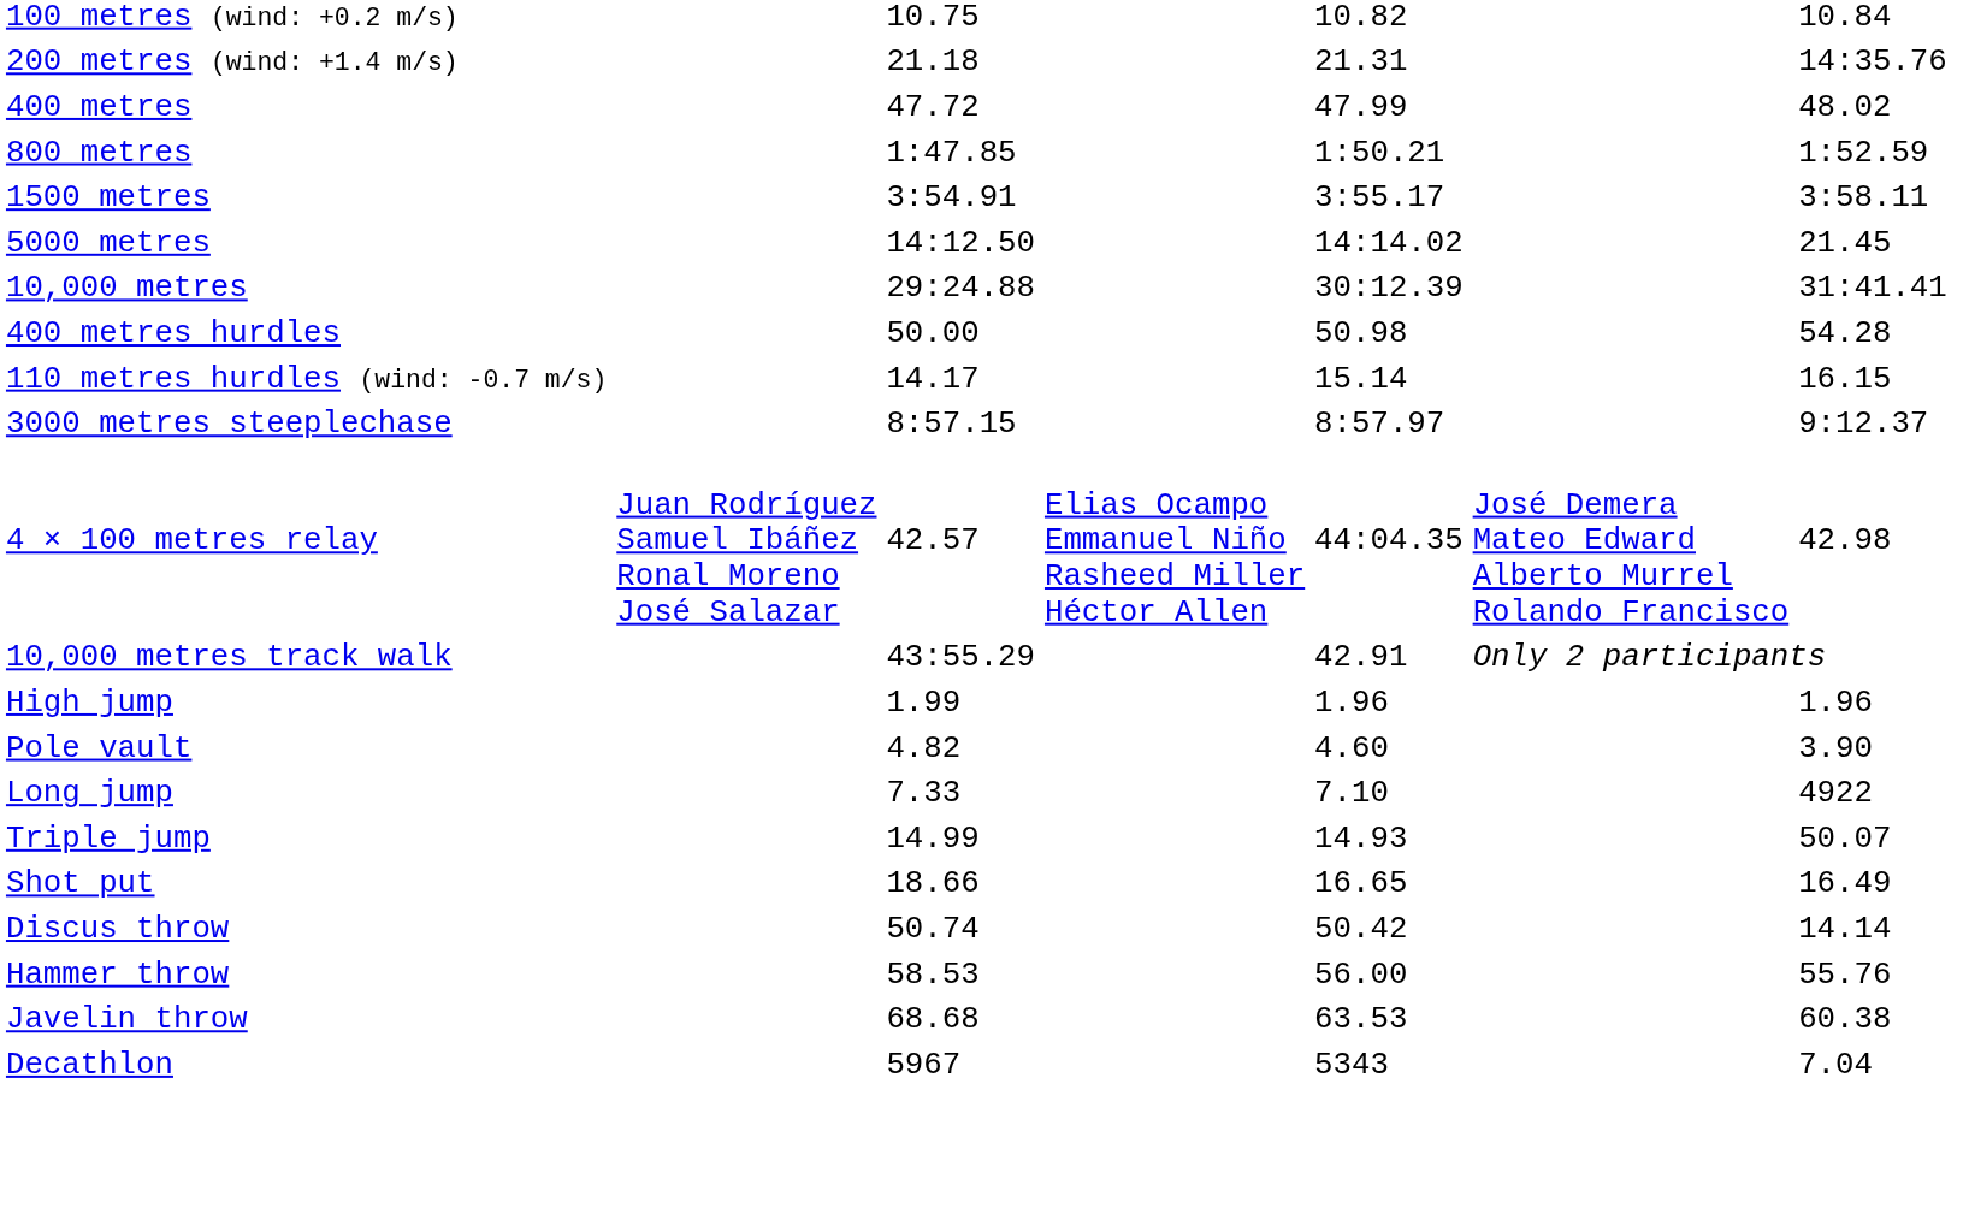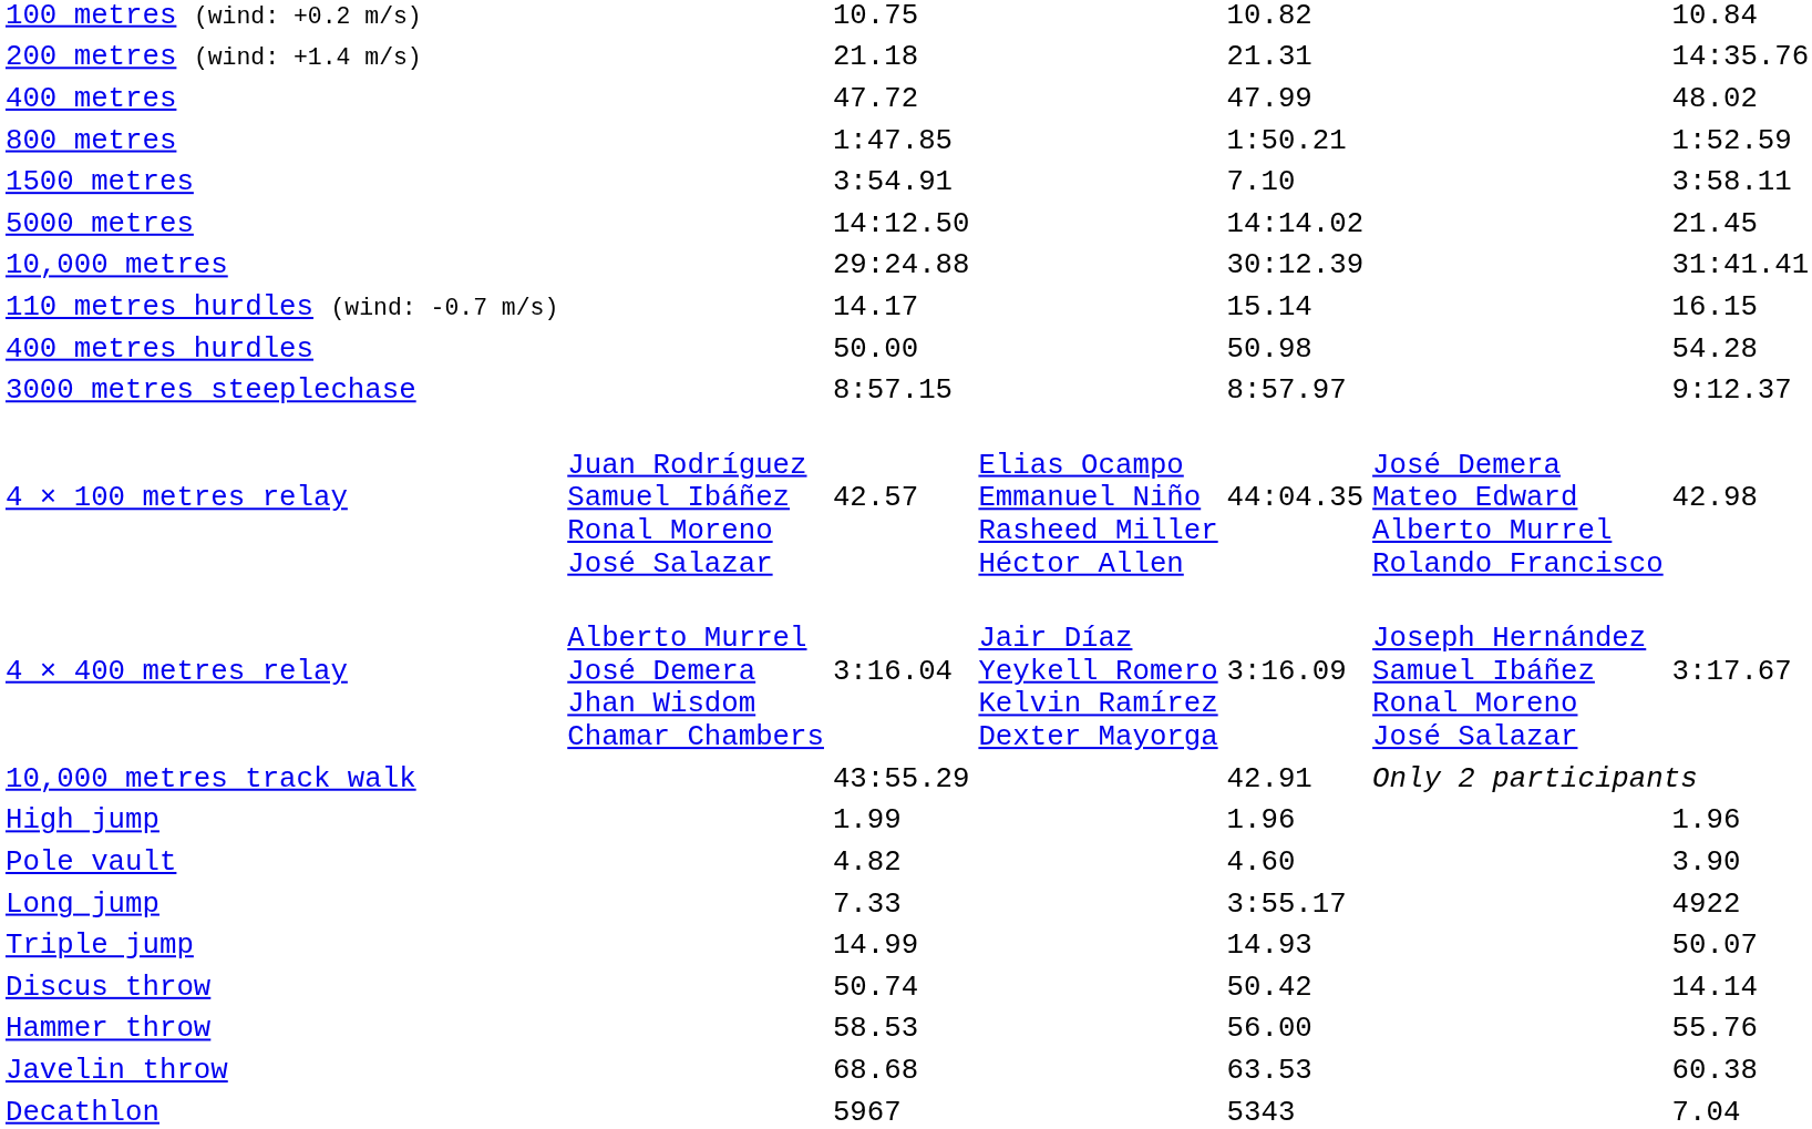 <table>
 <tr>
 <td><a href='#'>100 metres</a> <small>(wind: +0.2 m/s)</small></td>
 <td align=left></td>
 <td>10.75</td>
 <td align=left></td>
 <td>10.82</td>
 <td align=left></td>
 <td>10.84</td>
 </tr>
 <tr>
 <td><a href='#'>200 metres</a> <small>(wind: +1.4 m/s)</small></td>
 <td align=left></td>
 <td>21.18</td>
 <td align=left></td>
 <td>21.31</td>
 <td align=left></td>
 <td>14:35.76</td>
 </tr>
 <tr>
 <td><a href='#'>400 metres</a></td>
 <td align=left></td>
 <td>47.72</td>
 <td align=left></td>
 <td>47.99</td>
 <td align=left></td>
 <td>48.02</td>
 </tr>
 <tr>
 <td><a href='#'>800 metres</a></td>
 <td align=left></td>
 <td>1:47.85 </td>
 <td align=left></td>
 <td>1:50.21</td>
 <td align=left></td>
 <td>1:52.59</td>
 </tr>
 <tr>
 <td><a href='#'>1500 metres</a></td>
 <td align=left></td>
 <td>3:54.91</td>
 <td align=left></td>
-<td>3:55.17</td>
+<td>7.10</td>
 <td align=left></td>
 <td>3:58.11</td>
 </tr>
 <tr>
 <td><a href='#'>5000 metres</a></td>
 <td align=left></td>
 <td>14:12.50 </td>
 <td align=left></td>
 <td>14:14.02</td>
 <td align=left></td>
 <td>21.45</td>
 </tr>
 <tr>
 <td><a href='#'>10,000 metres</a></td>
 <td align=left></td>
 <td>29:24.88 </td>
 <td align=left></td>
 <td>30:12.39</td>
 <td align=left></td>
 <td>31:41.41</td>
 </tr>
 <tr>
+<td><a href='#'>110 metres hurdles</a> <small>(wind: -0.7 m/s)</small></td>
+<td align=left></td>
+<td>14.17</td>
+<td align=left></td>
+<td>15.14</td>
+<td align=left></td>
+<td>16.15</td>
+</tr>
+<tr>
 <td><a href='#'>400 metres hurdles</a></td>
 <td align=left></td>
 <td>50.00</td>
 <td align=left></td>
 <td>50.98</td>
 <td align=left></td>
 <td>54.28</td>
-</tr>
-<tr>
-<td><a href='#'>110 metres hurdles</a> <small>(wind: -0.7 m/s)</small></td>
-<td align=left></td>
-<td>14.17</td>
-<td align=left></td>
-<td>15.14</td>
-<td align=left></td>
-<td>16.15</td>
 </tr>
 <tr>
 <td><a href='#'>3000 metres steeplechase</a></td>
 <td align=left></td>
 <td>8:57.15</td>
 <td align=left></td>
 <td>8:57.97</td>
 <td align=left></td>
 <td>9:12.37</td>
 </tr>
 <tr>
 <td><a href='#'>4 × 100 metres relay</a></td>
 <td> <br> <a href='#'>Juan Rodríguez</a> <br> <a href='#'>Samuel Ibáñez</a> <br> <a href='#'>Ronal Moreno</a> <br> <a href='#'>José Salazar</a></td>
 <td>42.57</td>
 <td> <br> <a href='#'>Elias Ocampo</a> <br> <a href='#'>Emmanuel Niño</a> <br> <a href='#'>Rasheed Miller</a> <br> <a href='#'>Héctor Allen</a></td>
 <td>44:04.35</td>
 <td> <br> <a href='#'>José Demera</a> <br> <a href='#'>Mateo Edward</a> <br> <a href='#'>Alberto Murrel</a> <br> <a href='#'>Rolando Francisco</a></td>
 <td>42.98</td>
+</tr>
+<tr>
+<td><a href='#'>4 × 400 metres relay</a></td>
+<td> <br> <a href='#'>Alberto Murrel</a> <br> <a href='#'>José Demera</a> <br> <a href='#'>Jhan Wisdom</a> <br> <a href='#'>Chamar Chambers</a></td>
+<td>3:16.04</td>
+<td> <br> <a href='#'>Jair Díaz</a> <br> <a href='#'>Yeykell Romero</a> <br> <a href='#'>Kelvin Ramírez</a> <br> <a href='#'>Dexter Mayorga</a></td>
+<td>3:16.09</td>
+<td> <br> <a href='#'>Joseph Hernández</a> <br> <a href='#'>Samuel Ibáñez</a> <br> <a href='#'>Ronal Moreno</a> <br> <a href='#'>José Salazar</a></td>
+<td>3:17.67</td>
 </tr>
 <tr>
 <td><a href='#'>10,000 metres track walk</a></td>
 <td align=left></td>
 <td>43:55.29</td>
 <td align=left></td>
 <td>42.91</td>
 <td align=left colspan=2><em>Only 2 participants</em></td>
 </tr>
 <tr>
 <td><a href='#'>High jump</a></td>
 <td align=left></td>
 <td>1.99</td>
 <td align=left></td>
 <td>1.96</td>
 <td align=left></td>
 <td>1.96</td>
 </tr>
 <tr>
 <td><a href='#'>Pole vault</a></td>
 <td align=left></td>
 <td>4.82 </td>
 <td align=left></td>
 <td>4.60</td>
 <td align=left></td>
 <td>3.90</td>
 </tr>
 <tr>
 <td><a href='#'>Long jump</a></td>
 <td align=left></td>
 <td>7.33</td>
 <td align=left></td>
-<td>7.10</td>
+<td>3:55.17</td>
 <td align=left></td>
 <td>4922</td>
 </tr>
 <tr>
 <td><a href='#'>Triple jump</a></td>
 <td align=left></td>
 <td>14.99</td>
 <td align=left></td>
 <td>14.93</td>
 <td align=left></td>
 <td>50.07</td>
-</tr>
-<tr>
-<td><a href='#'>Shot put</a></td>
-<td align=left></td>
-<td>18.66</td>
-<td align=left></td>
-<td>16.65</td>
-<td align=left></td>
-<td>16.49</td>
 </tr>
 <tr>
 <td><a href='#'>Discus throw</a></td>
 <td align=left></td>
 <td>50.74</td>
 <td align=left></td>
 <td>50.42</td>
 <td align=left></td>
 <td>14.14</td>
 </tr>
 <tr>
 <td><a href='#'>Hammer throw</a></td>
 <td align=left></td>
 <td>58.53</td>
 <td align=left></td>
 <td>56.00</td>
 <td align=left></td>
 <td>55.76</td>
 </tr>
 <tr>
 <td><a href='#'>Javelin throw</a></td>
 <td align=left></td>
 <td>68.68</td>
 <td align=left></td>
 <td>63.53</td>
 <td align=left></td>
 <td>60.38</td>
 </tr>
 <tr>
 <td><a href='#'>Decathlon</a></td>
 <td align=left></td>
 <td>5967</td>
 <td align=left></td>
 <td>5343</td>
 <td align=left></td>
 <td>7.04</td>
 </tr>
 </table>
